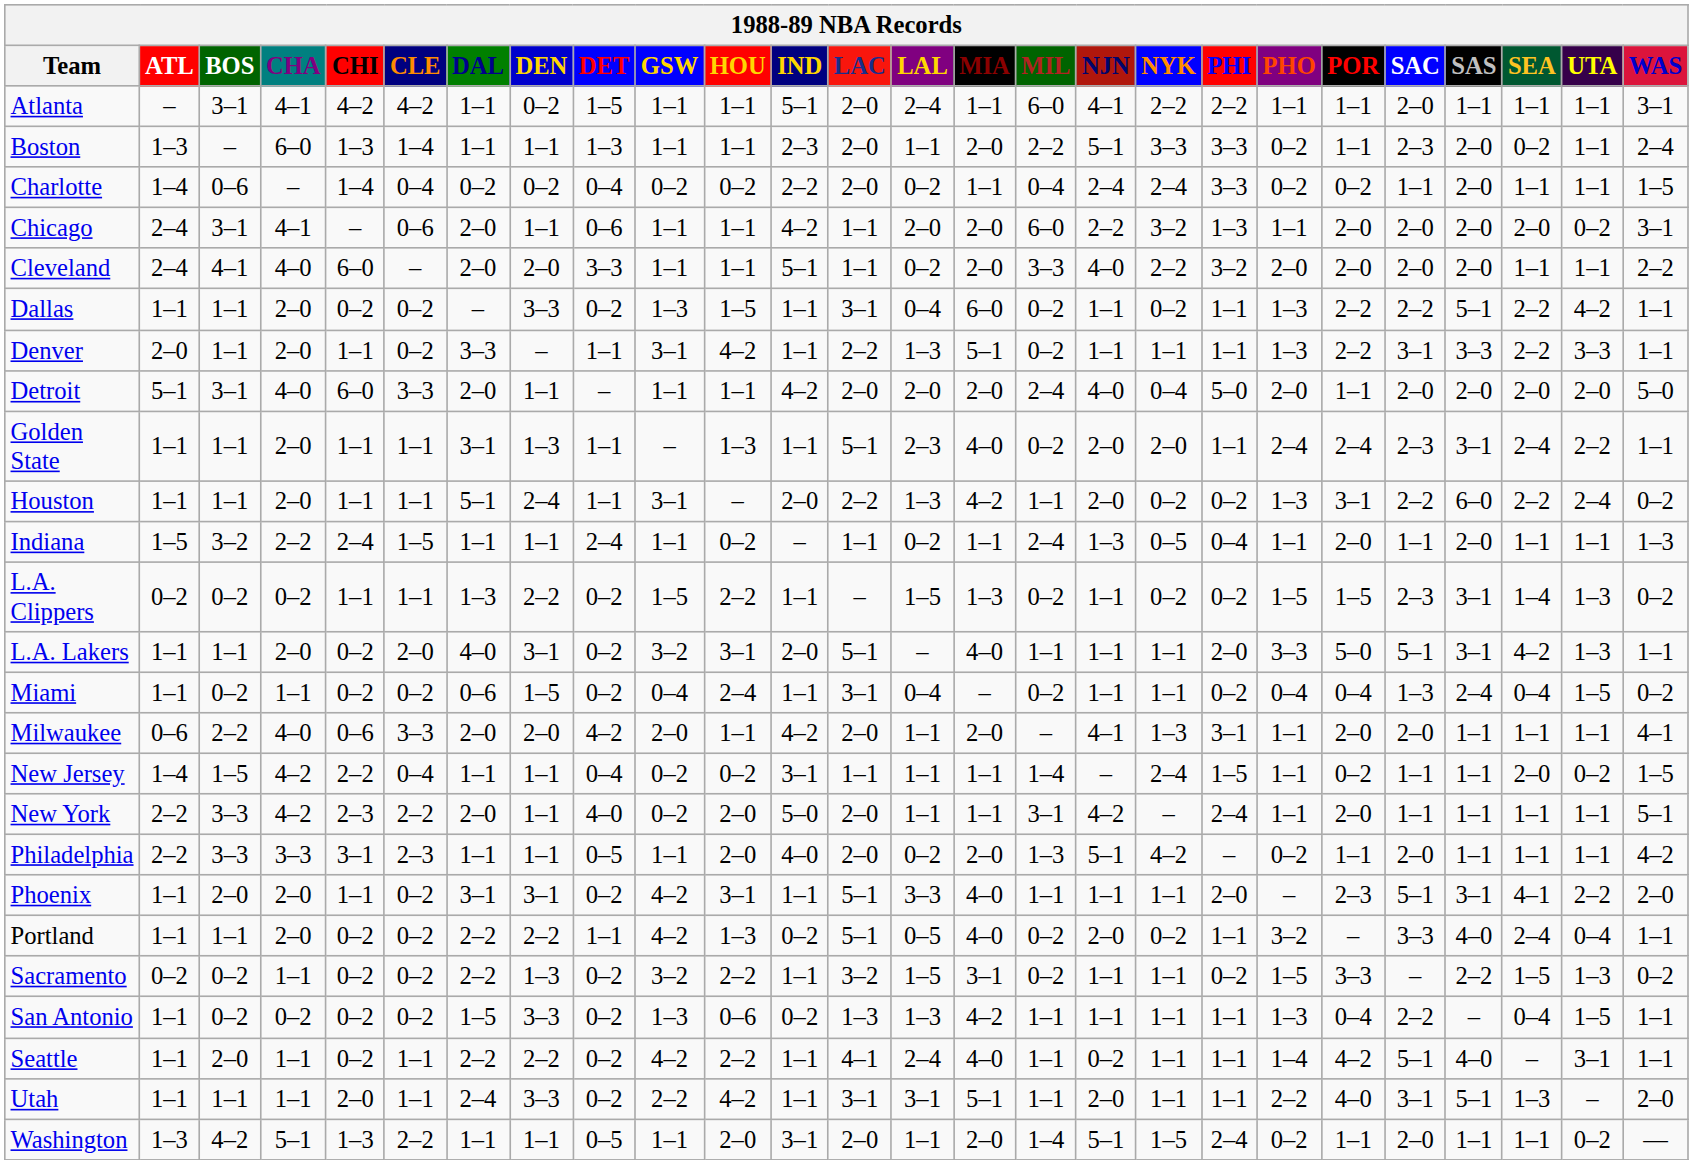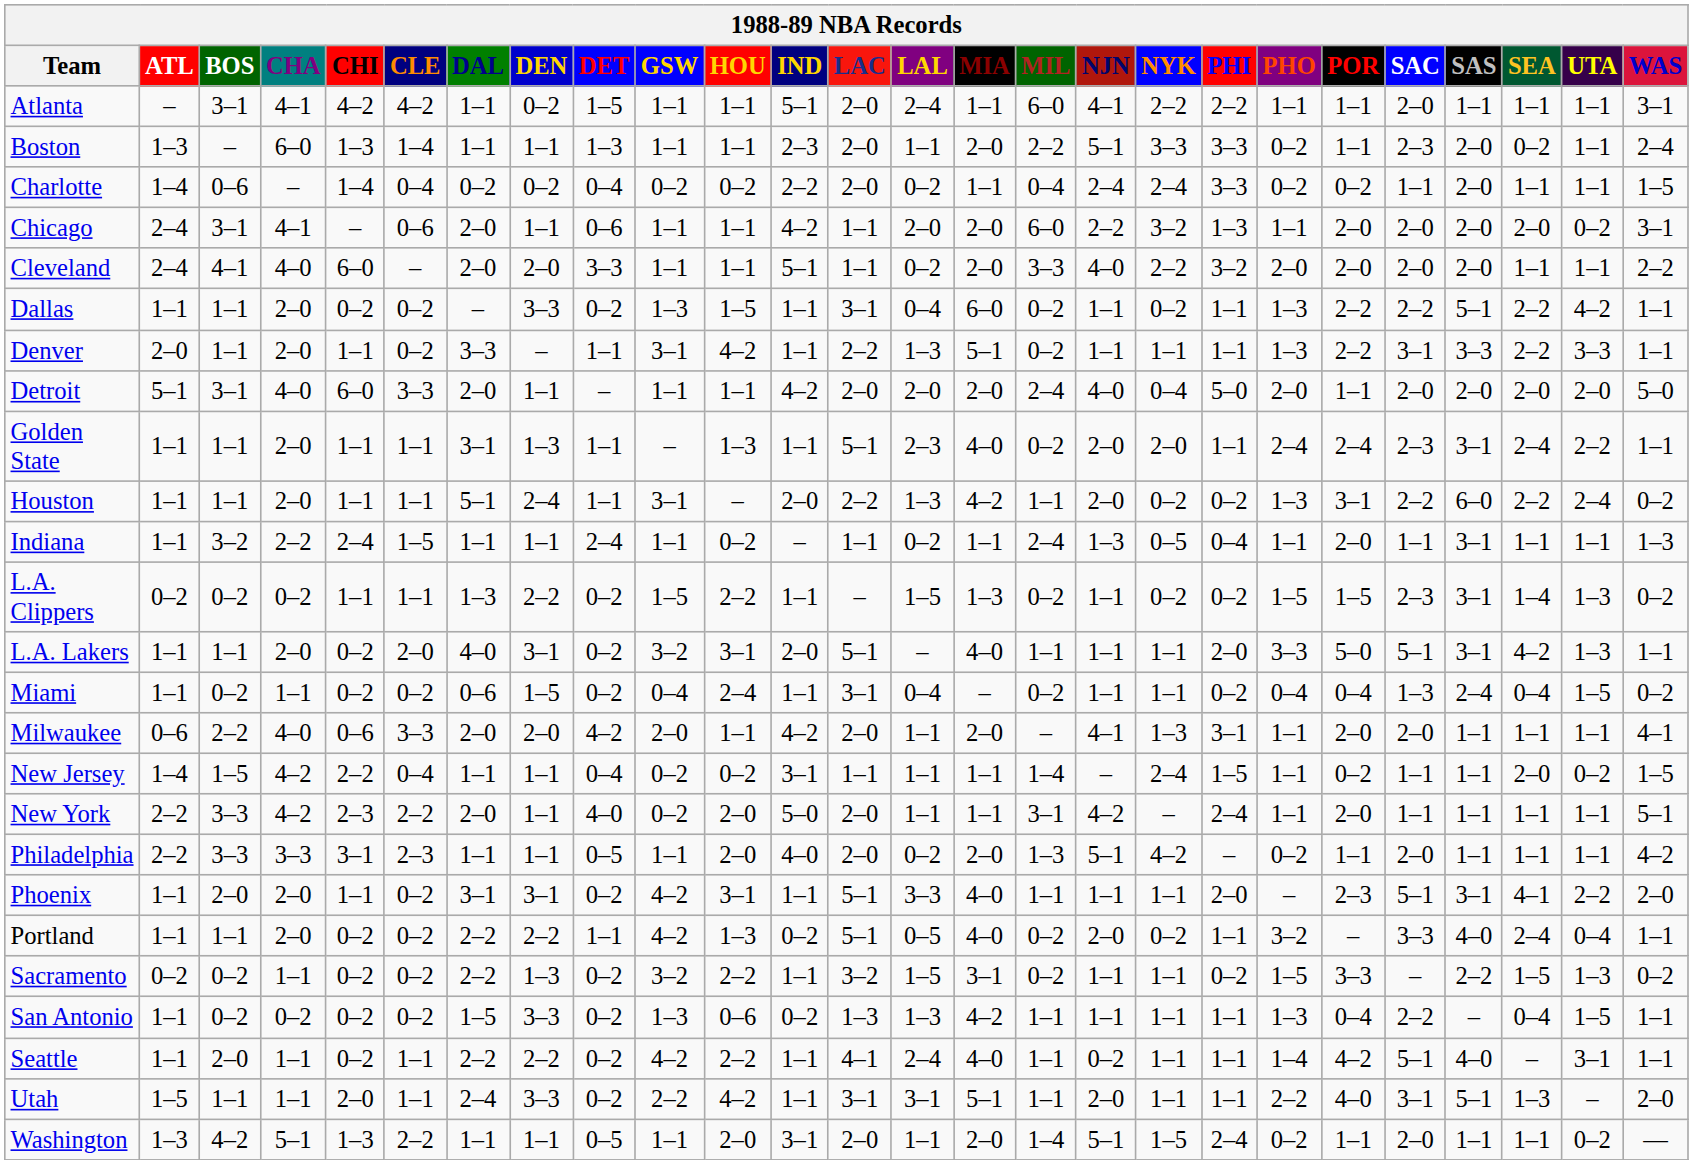 <table class="wikitable" style="font-size:95%; text-align:center;">
 <tr>
 <th colspan=26>1988-89 NBA Records</th>
 </tr>
 <tr>
 <th width=100>Team</th>
 <th style="background:#FF0000;color:#FFFFFF;width=35">ATL</th>
 <th style="background:#006400;color:#FFFFFF;width=35">BOS</th>
 <th style="background:#008080;color:#800080;width=35">CHA</th>
 <th style="background:#FF0000;color:#000000;width=35">CHI</th>
 <th style="background:#000080;color:#FF8C00;width=35">CLE</th>
 <th style="background:#008000;color:#00008B;width=35">DAL</th>
 <th style="background:#0000CD;color:#FFD700;width=35">DEN</th>
 <th style="background:#0000FF;color:#FF0000;width=35">DET</th>
 <th style="background:#0000FF;color:#FFD700;width=35">GSW</th>
 <th style="background:#FF0000;color:#FFD700;width=35">HOU</th>
 <th style="background:#000080;color:#FFD700;width=35">IND</th>
 <th style="background:#F9160D;color:#1A2E8B;width=35">LAC</th>
 <th style="background:#800080;color:#FFD700;width=35">LAL</th>
 <th style="background:#000000;color:#8B0000;width=35">MIA</th>
 <th style="background:#006400;color:#B22222;width=35">MIL</th>
 <th style="background:#B0170C;color:#00056D;width=35">NJN</th>
 <th style="background:#0000FF;color:#FF8C00;width=35">NYK</th>
 <th style="background:#FF0000;color:#0000FF;width=35">PHI</th>
 <th style="background:#800080;color:#FF4500;width=35">PHO</th>
 <th style="background:#000000;color:#FF0000;width=35">POR</th>
 <th style="background:#0000FF;color:#FFFFFF;width=35">SAC</th>
 <th style="background:#000000;color:#C0C0C0;width=35">SAS</th>
 <th style="background:#005831;color:#FFC322;width=35">SEA</th>
 <th style="background:#36004A;color:#FFFF00;width=35">UTA</th>
 <th style="background:#DC143C;color:#0000CD;width=35">WAS</th>
 </tr>
 <tr>
 <td style="text-align:left;"><a href='#'>Atlanta</a></td>
 <td>–</td>
 <td>3–1</td>
 <td>4–1</td>
 <td>4–2</td>
 <td>4–2</td>
 <td>1–1</td>
 <td>0–2</td>
 <td>1–5</td>
 <td>1–1</td>
 <td>1–1</td>
 <td>5–1</td>
 <td>2–0</td>
 <td>2–4</td>
 <td>1–1</td>
 <td>6–0</td>
 <td>4–1</td>
 <td>2–2</td>
 <td>2–2</td>
 <td>1–1</td>
 <td>1–1</td>
 <td>2–0</td>
 <td>1–1</td>
 <td>1–1</td>
 <td>1–1</td>
 <td>3–1</td>
 </tr>
 <tr>
 <td style="text-align:left;"><a href='#'>Boston</a></td>
 <td>1–3</td>
 <td>–</td>
 <td>6–0</td>
 <td>1–3</td>
 <td>1–4</td>
 <td>1–1</td>
 <td>1–1</td>
 <td>1–3</td>
 <td>1–1</td>
 <td>1–1</td>
 <td>2–3</td>
 <td>2–0</td>
 <td>1–1</td>
 <td>2–0</td>
 <td>2–2</td>
 <td>5–1</td>
 <td>3–3</td>
 <td>3–3</td>
 <td>0–2</td>
 <td>1–1</td>
 <td>2–3</td>
 <td>2–0</td>
 <td>0–2</td>
 <td>1–1</td>
 <td>2–4</td>
 </tr>
 <tr>
 <td style="text-align:left;"><a href='#'>Charlotte</a></td>
 <td>1–4</td>
 <td>0–6</td>
 <td>–</td>
 <td>1–4</td>
 <td>0–4</td>
 <td>0–2</td>
 <td>0–2</td>
 <td>0–4</td>
 <td>0–2</td>
 <td>0–2</td>
 <td>2–2</td>
 <td>2–0</td>
 <td>0–2</td>
 <td>1–1</td>
 <td>0–4</td>
 <td>2–4</td>
 <td>2–4</td>
 <td>3–3</td>
 <td>0–2</td>
 <td>0–2</td>
 <td>1–1</td>
 <td>2–0</td>
 <td>1–1</td>
 <td>1–1</td>
 <td>1–5</td>
 </tr>
 <tr>
 <td style="text-align:left;"><a href='#'>Chicago</a></td>
 <td>2–4</td>
 <td>3–1</td>
 <td>4–1</td>
 <td>–</td>
 <td>0–6</td>
 <td>2–0</td>
 <td>1–1</td>
 <td>0–6</td>
 <td>1–1</td>
 <td>1–1</td>
 <td>4–2</td>
 <td>1–1</td>
 <td>2–0</td>
 <td>2–0</td>
 <td>6–0</td>
 <td>2–2</td>
 <td>3–2</td>
 <td>1–3</td>
 <td>1–1</td>
 <td>2–0</td>
 <td>2–0</td>
 <td>2–0</td>
 <td>2–0</td>
 <td>0–2</td>
 <td>3–1</td>
 </tr>
 <tr>
 <td style="text-align:left;"><a href='#'>Cleveland</a></td>
 <td>2–4</td>
 <td>4–1</td>
 <td>4–0</td>
 <td>6–0</td>
 <td>–</td>
 <td>2–0</td>
 <td>2–0</td>
 <td>3–3</td>
 <td>1–1</td>
 <td>1–1</td>
 <td>5–1</td>
 <td>1–1</td>
 <td>0–2</td>
 <td>2–0</td>
 <td>3–3</td>
 <td>4–0</td>
 <td>2–2</td>
 <td>3–2</td>
 <td>2–0</td>
 <td>2–0</td>
 <td>2–0</td>
 <td>2–0</td>
 <td>1–1</td>
 <td>1–1</td>
 <td>2–2</td>
 </tr>
 <tr>
 <td style="text-align:left;"><a href='#'>Dallas</a></td>
 <td>1–1</td>
 <td>1–1</td>
 <td>2–0</td>
 <td>0–2</td>
 <td>0–2</td>
 <td>–</td>
 <td>3–3</td>
 <td>0–2</td>
 <td>1–3</td>
 <td>1–5</td>
 <td>1–1</td>
 <td>3–1</td>
 <td>0–4</td>
 <td>6–0</td>
 <td>0–2</td>
 <td>1–1</td>
 <td>0–2</td>
 <td>1–1</td>
 <td>1–3</td>
 <td>2–2</td>
 <td>2–2</td>
 <td>5–1</td>
 <td>2–2</td>
 <td>4–2</td>
 <td>1–1</td>
 </tr>
 <tr>
 <td style="text-align:left;"><a href='#'>Denver</a></td>
 <td>2–0</td>
 <td>1–1</td>
 <td>2–0</td>
 <td>1–1</td>
 <td>0–2</td>
 <td>3–3</td>
 <td>–</td>
 <td>1–1</td>
 <td>3–1</td>
 <td>4–2</td>
 <td>1–1</td>
 <td>2–2</td>
 <td>1–3</td>
 <td>5–1</td>
 <td>0–2</td>
 <td>1–1</td>
 <td>1–1</td>
 <td>1–1</td>
 <td>1–3</td>
 <td>2–2</td>
 <td>3–1</td>
 <td>3–3</td>
 <td>2–2</td>
 <td>3–3</td>
 <td>1–1</td>
 </tr>
 <tr>
 <td style="text-align:left;"><a href='#'>Detroit</a></td>
 <td>5–1</td>
 <td>3–1</td>
 <td>4–0</td>
 <td>6–0</td>
 <td>3–3</td>
 <td>2–0</td>
 <td>1–1</td>
 <td>–</td>
 <td>1–1</td>
 <td>1–1</td>
 <td>4–2</td>
 <td>2–0</td>
 <td>2–0</td>
 <td>2–0</td>
 <td>2–4</td>
 <td>4–0</td>
 <td>0–4</td>
 <td>5–0</td>
 <td>2–0</td>
 <td>1–1</td>
 <td>2–0</td>
 <td>2–0</td>
 <td>2–0</td>
 <td>2–0</td>
 <td>5–0</td>
 </tr>
 <tr>
 <td style="text-align:left;"><a href='#'>Golden State</a></td>
 <td>1–1</td>
 <td>1–1</td>
 <td>2–0</td>
 <td>1–1</td>
 <td>1–1</td>
 <td>3–1</td>
 <td>1–3</td>
 <td>1–1</td>
 <td>–</td>
 <td>1–3</td>
 <td>1–1</td>
 <td>5–1</td>
 <td>2–3</td>
 <td>4–0</td>
 <td>0–2</td>
 <td>2–0</td>
 <td>2–0</td>
 <td>1–1</td>
 <td>2–4</td>
 <td>2–4</td>
 <td>2–3</td>
 <td>3–1</td>
 <td>2–4</td>
 <td>2–2</td>
 <td>1–1</td>
 </tr>
 <tr>
 <td style="text-align:left;"><a href='#'>Houston</a></td>
 <td>1–1</td>
 <td>1–1</td>
 <td>2–0</td>
 <td>1–1</td>
 <td>1–1</td>
 <td>5–1</td>
 <td>2–4</td>
 <td>1–1</td>
 <td>3–1</td>
 <td>–</td>
 <td>2–0</td>
 <td>2–2</td>
 <td>1–3</td>
 <td>4–2</td>
 <td>1–1</td>
 <td>2–0</td>
 <td>0–2</td>
 <td>0–2</td>
 <td>1–3</td>
 <td>3–1</td>
 <td>2–2</td>
 <td>6–0</td>
 <td>2–2</td>
 <td>2–4</td>
 <td>0–2</td>
 </tr>
 <tr>
 <td style="text-align:left;"><a href='#'>Indiana</a></td>
-<td>1–5</td>
+<td>1–1</td>
 <td>3–2</td>
 <td>2–2</td>
 <td>2–4</td>
 <td>1–5</td>
 <td>1–1</td>
 <td>1–1</td>
 <td>2–4</td>
 <td>1–1</td>
 <td>0–2</td>
 <td>–</td>
 <td>1–1</td>
 <td>0–2</td>
 <td>1–1</td>
 <td>2–4</td>
 <td>1–3</td>
 <td>0–5</td>
 <td>0–4</td>
 <td>1–1</td>
 <td>2–0</td>
 <td>1–1</td>
-<td>2–0</td>
+<td>3–1</td>
 <td>1–1</td>
 <td>1–1</td>
 <td>1–3</td>
 </tr>
 <tr>
 <td style="text-align:left;"><a href='#'>L.A. Clippers</a></td>
 <td>0–2</td>
 <td>0–2</td>
 <td>0–2</td>
 <td>1–1</td>
 <td>1–1</td>
 <td>1–3</td>
 <td>2–2</td>
 <td>0–2</td>
 <td>1–5</td>
 <td>2–2</td>
 <td>1–1</td>
 <td>–</td>
 <td>1–5</td>
 <td>1–3</td>
 <td>0–2</td>
 <td>1–1</td>
 <td>0–2</td>
 <td>0–2</td>
 <td>1–5</td>
 <td>1–5</td>
 <td>2–3</td>
 <td>3–1</td>
 <td>1–4</td>
 <td>1–3</td>
 <td>0–2</td>
 </tr>
 <tr>
 <td style="text-align:left;"><a href='#'>L.A. Lakers</a></td>
 <td>1–1</td>
 <td>1–1</td>
 <td>2–0</td>
 <td>0–2</td>
 <td>2–0</td>
 <td>4–0</td>
 <td>3–1</td>
 <td>0–2</td>
 <td>3–2</td>
 <td>3–1</td>
 <td>2–0</td>
 <td>5–1</td>
 <td>–</td>
 <td>4–0</td>
 <td>1–1</td>
 <td>1–1</td>
 <td>1–1</td>
 <td>2–0</td>
 <td>3–3</td>
 <td>5–0</td>
 <td>5–1</td>
 <td>3–1</td>
 <td>4–2</td>
 <td>1–3</td>
 <td>1–1</td>
 </tr>
 <tr>
 <td style="text-align:left;"><a href='#'>Miami</a></td>
 <td>1–1</td>
 <td>0–2</td>
 <td>1–1</td>
 <td>0–2</td>
 <td>0–2</td>
 <td>0–6</td>
 <td>1–5</td>
 <td>0–2</td>
 <td>0–4</td>
 <td>2–4</td>
 <td>1–1</td>
 <td>3–1</td>
 <td>0–4</td>
 <td>–</td>
 <td>0–2</td>
 <td>1–1</td>
 <td>1–1</td>
 <td>0–2</td>
 <td>0–4</td>
 <td>0–4</td>
 <td>1–3</td>
 <td>2–4</td>
 <td>0–4</td>
 <td>1–5</td>
 <td>0–2</td>
 </tr>
 <tr>
 <td style="text-align:left;"><a href='#'>Milwaukee</a></td>
 <td>0–6</td>
 <td>2–2</td>
 <td>4–0</td>
 <td>0–6</td>
 <td>3–3</td>
 <td>2–0</td>
 <td>2–0</td>
 <td>4–2</td>
 <td>2–0</td>
 <td>1–1</td>
 <td>4–2</td>
 <td>2–0</td>
 <td>1–1</td>
 <td>2–0</td>
 <td>–</td>
 <td>4–1</td>
 <td>1–3</td>
 <td>3–1</td>
 <td>1–1</td>
 <td>2–0</td>
 <td>2–0</td>
 <td>1–1</td>
 <td>1–1</td>
 <td>1–1</td>
 <td>4–1</td>
 </tr>
 <tr>
 <td style="text-align:left;"><a href='#'>New Jersey</a></td>
 <td>1–4</td>
 <td>1–5</td>
 <td>4–2</td>
 <td>2–2</td>
 <td>0–4</td>
 <td>1–1</td>
 <td>1–1</td>
 <td>0–4</td>
 <td>0–2</td>
 <td>0–2</td>
 <td>3–1</td>
 <td>1–1</td>
 <td>1–1</td>
 <td>1–1</td>
 <td>1–4</td>
 <td>–</td>
 <td>2–4</td>
 <td>1–5</td>
 <td>1–1</td>
 <td>0–2</td>
 <td>1–1</td>
 <td>1–1</td>
 <td>2–0</td>
 <td>0–2</td>
 <td>1–5</td>
 </tr>
 <tr>
 <td style="text-align:left;"><a href='#'>New York</a></td>
 <td>2–2</td>
 <td>3–3</td>
 <td>4–2</td>
 <td>2–3</td>
 <td>2–2</td>
 <td>2–0</td>
 <td>1–1</td>
 <td>4–0</td>
 <td>0–2</td>
 <td>2–0</td>
 <td>5–0</td>
 <td>2–0</td>
 <td>1–1</td>
 <td>1–1</td>
 <td>3–1</td>
 <td>4–2</td>
 <td>–</td>
 <td>2–4</td>
 <td>1–1</td>
 <td>2–0</td>
 <td>1–1</td>
 <td>1–1</td>
 <td>1–1</td>
 <td>1–1</td>
 <td>5–1</td>
 </tr>
 <tr>
 <td style="text-align:left;"><a href='#'>Philadelphia</a></td>
 <td>2–2</td>
 <td>3–3</td>
 <td>3–3</td>
 <td>3–1</td>
 <td>2–3</td>
 <td>1–1</td>
 <td>1–1</td>
 <td>0–5</td>
 <td>1–1</td>
 <td>2–0</td>
 <td>4–0</td>
 <td>2–0</td>
 <td>0–2</td>
 <td>2–0</td>
 <td>1–3</td>
 <td>5–1</td>
 <td>4–2</td>
 <td>–</td>
 <td>0–2</td>
 <td>1–1</td>
 <td>2–0</td>
 <td>1–1</td>
 <td>1–1</td>
 <td>1–1</td>
 <td>4–2</td>
 </tr>
 <tr>
 <td style="text-align:left;"><a href='#'>Phoenix</a></td>
 <td>1–1</td>
 <td>2–0</td>
 <td>2–0</td>
 <td>1–1</td>
 <td>0–2</td>
 <td>3–1</td>
 <td>3–1</td>
 <td>0–2</td>
 <td>4–2</td>
 <td>3–1</td>
 <td>1–1</td>
 <td>5–1</td>
 <td>3–3</td>
 <td>4–0</td>
 <td>1–1</td>
 <td>1–1</td>
 <td>1–1</td>
 <td>2–0</td>
 <td>–</td>
 <td>2–3</td>
 <td>5–1</td>
 <td>3–1</td>
 <td>4–1</td>
 <td>2–2</td>
 <td>2–0</td>
 </tr>
 <tr>
 <td style="text-align:left;">Portland</td>
 <td>1–1</td>
 <td>1–1</td>
 <td>2–0</td>
 <td>0–2</td>
 <td>0–2</td>
 <td>2–2</td>
 <td>2–2</td>
 <td>1–1</td>
 <td>4–2</td>
 <td>1–3</td>
 <td>0–2</td>
 <td>5–1</td>
 <td>0–5</td>
 <td>4–0</td>
 <td>0–2</td>
 <td>2–0</td>
 <td>0–2</td>
 <td>1–1</td>
 <td>3–2</td>
 <td>–</td>
 <td>3–3</td>
 <td>4–0</td>
 <td>2–4</td>
 <td>0–4</td>
 <td>1–1</td>
 </tr>
 <tr>
 <td style="text-align:left;"><a href='#'>Sacramento</a></td>
 <td>0–2</td>
 <td>0–2</td>
 <td>1–1</td>
 <td>0–2</td>
 <td>0–2</td>
 <td>2–2</td>
 <td>1–3</td>
 <td>0–2</td>
 <td>3–2</td>
 <td>2–2</td>
 <td>1–1</td>
 <td>3–2</td>
 <td>1–5</td>
 <td>3–1</td>
 <td>0–2</td>
 <td>1–1</td>
 <td>1–1</td>
 <td>0–2</td>
 <td>1–5</td>
 <td>3–3</td>
 <td>–</td>
 <td>2–2</td>
 <td>1–5</td>
 <td>1–3</td>
 <td>0–2</td>
 </tr>
 <tr>
 <td style="text-align:left;"><a href='#'>San Antonio</a></td>
 <td>1–1</td>
 <td>0–2</td>
 <td>0–2</td>
 <td>0–2</td>
 <td>0–2</td>
 <td>1–5</td>
 <td>3–3</td>
 <td>0–2</td>
 <td>1–3</td>
 <td>0–6</td>
 <td>0–2</td>
 <td>1–3</td>
 <td>1–3</td>
 <td>4–2</td>
 <td>1–1</td>
 <td>1–1</td>
 <td>1–1</td>
 <td>1–1</td>
 <td>1–3</td>
 <td>0–4</td>
 <td>2–2</td>
 <td>–</td>
 <td>0–4</td>
 <td>1–5</td>
 <td>1–1</td>
 </tr>
 <tr>
 <td style="text-align:left;"><a href='#'>Seattle</a></td>
 <td>1–1</td>
 <td>2–0</td>
 <td>1–1</td>
 <td>0–2</td>
 <td>1–1</td>
 <td>2–2</td>
 <td>2–2</td>
 <td>0–2</td>
 <td>4–2</td>
 <td>2–2</td>
 <td>1–1</td>
 <td>4–1</td>
 <td>2–4</td>
 <td>4–0</td>
 <td>1–1</td>
 <td>0–2</td>
 <td>1–1</td>
 <td>1–1</td>
 <td>1–4</td>
 <td>4–2</td>
 <td>5–1</td>
 <td>4–0</td>
 <td>–</td>
 <td>3–1</td>
 <td>1–1</td>
 </tr>
 <tr>
 <td style="text-align:left;"><a href='#'>Utah</a></td>
-<td>1–1</td>
+<td>1–5</td>
 <td>1–1</td>
 <td>1–1</td>
 <td>2–0</td>
 <td>1–1</td>
 <td>2–4</td>
 <td>3–3</td>
 <td>0–2</td>
 <td>2–2</td>
 <td>4–2</td>
 <td>1–1</td>
 <td>3–1</td>
 <td>3–1</td>
 <td>5–1</td>
 <td>1–1</td>
 <td>2–0</td>
 <td>1–1</td>
 <td>1–1</td>
 <td>2–2</td>
 <td>4–0</td>
 <td>3–1</td>
 <td>5–1</td>
 <td>1–3</td>
 <td>–</td>
 <td>2–0</td>
 </tr>
 <tr>
 <td style="text-align:left;"><a href='#'>Washington</a></td>
 <td>1–3</td>
 <td>4–2</td>
 <td>5–1</td>
 <td>1–3</td>
 <td>2–2</td>
 <td>1–1</td>
 <td>1–1</td>
 <td>0–5</td>
 <td>1–1</td>
 <td>2–0</td>
 <td>3–1</td>
 <td>2–0</td>
 <td>1–1</td>
 <td>2–0</td>
 <td>1–4</td>
 <td>5–1</td>
 <td>1–5</td>
 <td>2–4</td>
 <td>0–2</td>
 <td>1–1</td>
 <td>2–0</td>
 <td>1–1</td>
 <td>1–1</td>
 <td>0–2</td>
 <td>—</td>
 </tr>
 </table>
